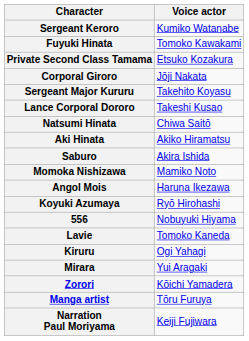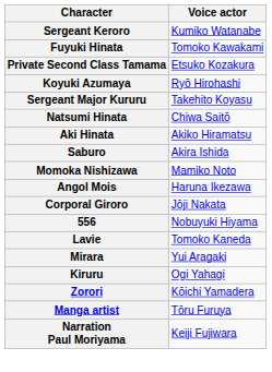 <table class="wikitable">
 <tr>
 <th>Character</th>
 <th>Voice actor</th>
 </tr>
 <tr>
 <th>Sergeant Keroro</th>
 <td><a href='#'>Kumiko Watanabe</a></td>
 </tr>
 <tr>
 <th>Fuyuki Hinata</th>
 <td><a href='#'>Tomoko Kawakami</a></td>
 </tr>
 <tr>
 <th>Private Second Class Tamama</th>
 <td><a href='#'>Etsuko Kozakura</a></td>
 </tr>
 <tr>
-<th>Corporal Giroro</th>
-<td><a href='#'>Jōji Nakata</a></td>
+<th>Koyuki Azumaya</th>
+<td><a href='#'>Ryō Hirohashi</a></td>
 </tr>
 <tr>
 <th>Sergeant Major Kururu</th>
 <td><a href='#'>Takehito Koyasu</a></td>
-</tr>
-<tr>
-<th>Lance Corporal Dororo</th>
-<td><a href='#'>Takeshi Kusao</a></td>
 </tr>
 <tr>
 <th>Natsumi Hinata</th>
 <td><a href='#'>Chiwa Saitō</a></td>
 </tr>
 <tr>
 <th>Aki Hinata</th>
 <td><a href='#'>Akiko Hiramatsu</a></td>
 </tr>
 <tr>
 <th>Saburo</th>
 <td><a href='#'>Akira Ishida</a></td>
 </tr>
 <tr>
 <th>Momoka Nishizawa</th>
 <td><a href='#'>Mamiko Noto</a></td>
 </tr>
 <tr>
 <th>Angol Mois</th>
 <td><a href='#'>Haruna Ikezawa</a></td>
 </tr>
 <tr>
-<th>Koyuki Azumaya</th>
-<td><a href='#'>Ryō Hirohashi</a></td>
+<th>Corporal Giroro</th>
+<td><a href='#'>Jōji Nakata</a></td>
 </tr>
 <tr>
 <th>556</th>
 <td><a href='#'>Nobuyuki Hiyama</a></td>
 </tr>
 <tr>
 <th>Lavie</th>
 <td><a href='#'>Tomoko Kaneda</a></td>
 </tr>
 <tr>
+<th>Mirara</th>
+<td><a href='#'>Yui Aragaki</a></td>
+</tr>
+<tr>
 <th>Kiruru</th>
 <td><a href='#'>Ogi Yahagi</a></td>
-</tr>
-<tr>
-<th>Mirara</th>
-<td><a href='#'>Yui Aragaki</a></td>
 </tr>
 <tr>
 <th><a href='#'>Zorori</a></th>
 <td><a href='#'>Kōichi Yamadera</a></td>
 </tr>
 <tr>
 <th><a href='#'>Manga artist</a></th>
 <td><a href='#'>Tōru Furuya</a></td>
 </tr>
 <tr>
 <th>Narration<br>Paul Moriyama</th>
 <td><a href='#'>Keiji Fujiwara</a></td>
 </tr>
 </table>
